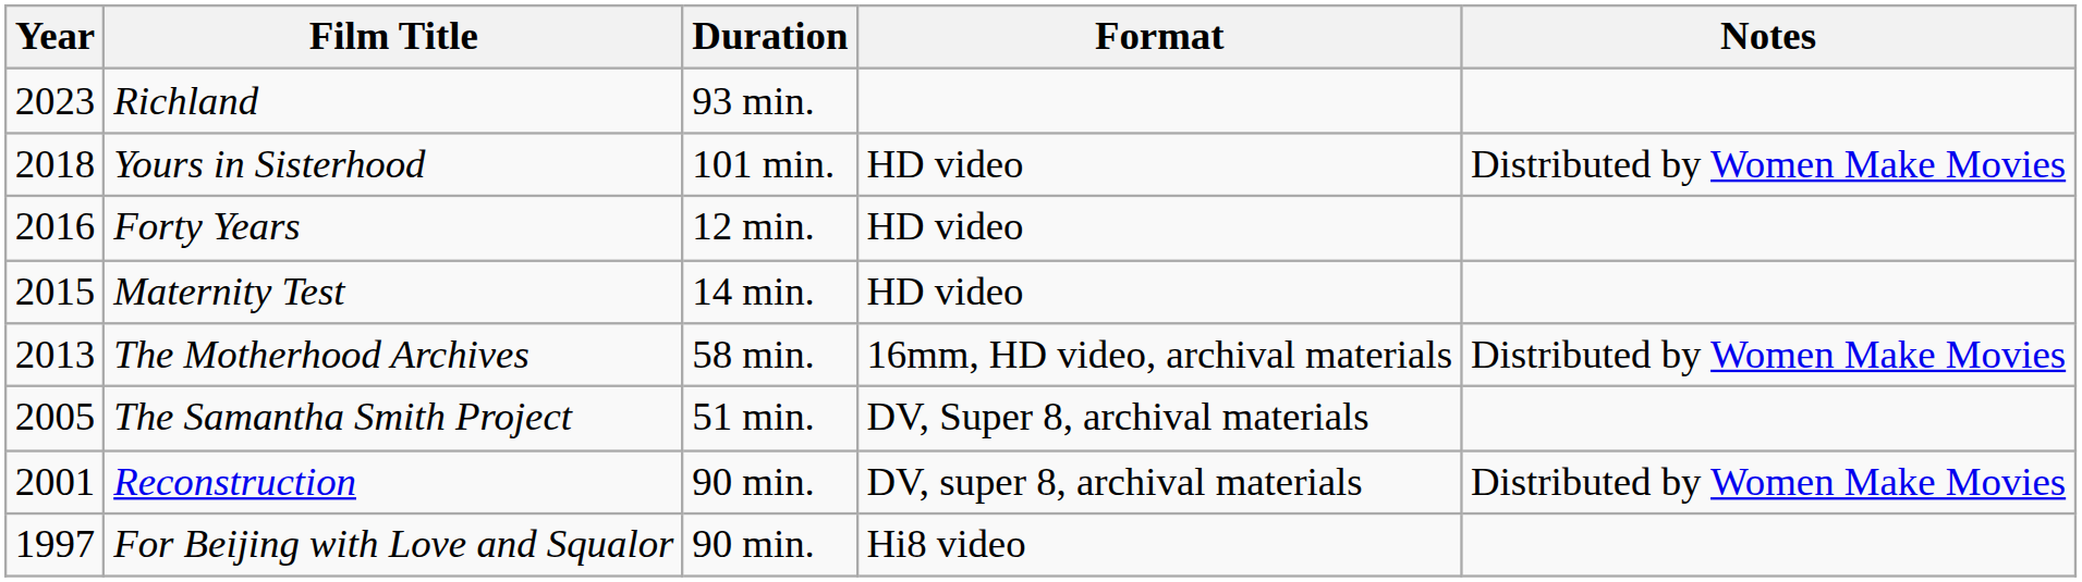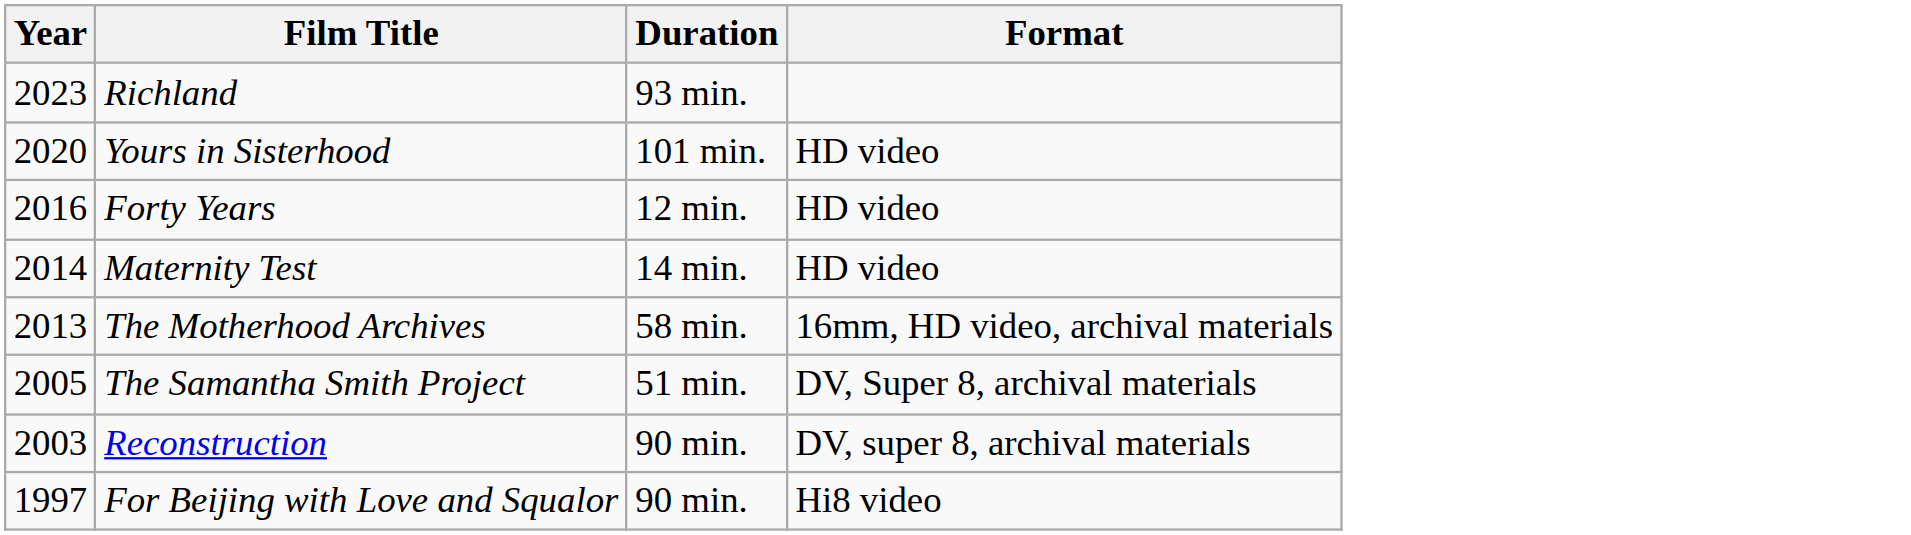 <table class="wikitable">
 <tr>
 <th>Year</th>
 <th>Film Title</th>
 <th>Duration</th>
 <th>Format</th>
-<th>Notes</th>
 </tr>
 <tr>
 <td>2023</td>
 <td><em>Richland</em></td>
 <td>93 min.</td>
 <td></td>
-<td></td>
 </tr>
 <tr>
-<td>2018</td>
+<td>2020</td>
 <td><em>Yours in Sisterhood</em></td>
 <td>101 min.</td>
 <td>HD video</td>
-<td>Distributed by <a href='#'>Women Make Movies</a></td>
 </tr>
 <tr>
 <td>2016</td>
 <td><em>Forty Years</em></td>
 <td>12 min.</td>
 <td>HD video</td>
-<td></td>
 </tr>
 <tr>
-<td>2015</td>
+<td>2014</td>
 <td><em>Maternity Test</em></td>
 <td>14 min.</td>
 <td>HD video</td>
-<td></td>
 </tr>
 <tr>
 <td>2013</td>
 <td><em>The Motherhood Archives</em></td>
 <td>58 min.</td>
 <td>16mm, HD video, archival materials</td>
-<td>Distributed by <a href='#'>Women Make Movies</a></td>
 </tr>
 <tr>
 <td>2005</td>
 <td><em>The Samantha Smith Project</em></td>
 <td>51 min.</td>
 <td>DV, Super 8, archival materials</td>
-<td></td>
 </tr>
 <tr>
-<td>2001</td>
+<td>2003</td>
 <td><em><a href='#'>Reconstruction</a></em></td>
 <td>90 min.</td>
 <td>DV, super 8, archival materials</td>
-<td>Distributed by <a href='#'>Women Make Movies</a></td>
 </tr>
 <tr>
 <td>1997</td>
 <td><em>For Beijing with Love and Squalor</em></td>
 <td>90 min.</td>
 <td>Hi8 video</td>
-<td></td>
 </tr>
 </table>
